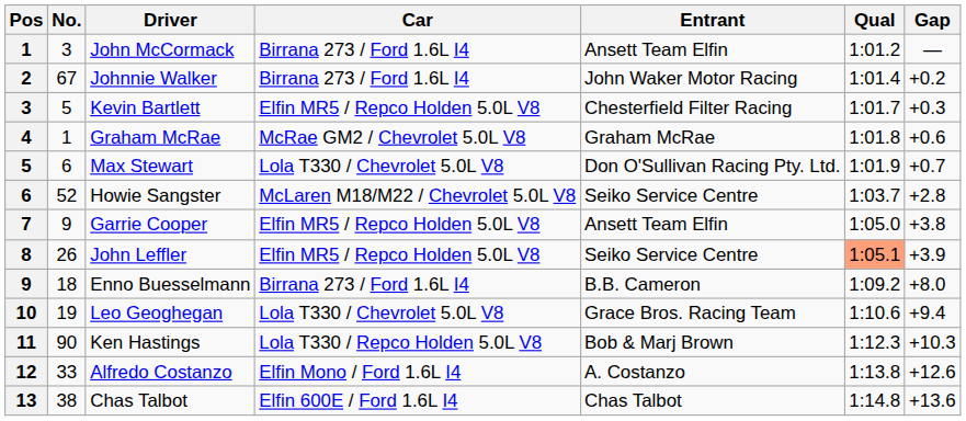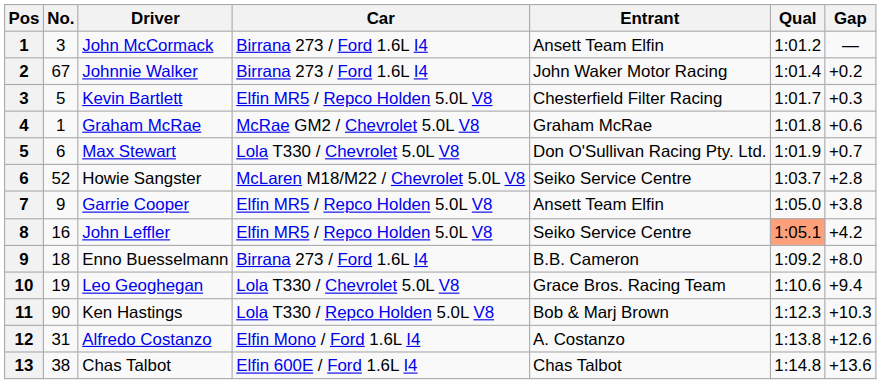 <table class="wikitable sortable" style="font-size: 95%;">
 <tr>
 <th>Pos</th>
 <th>No.</th>
 <th>Driver</th>
 <th>Car</th>
 <th>Entrant</th>
 <th>Qual</th>
 <th>Gap</th>
 </tr>
 <tr>
 <th>1</th>
 <td align="center">3</td>
 <td> <a href='#'>John McCormack</a></td>
 <td><a href='#'>Birrana</a> 273 / <a href='#'>Ford</a> 1.6L <a href='#'>I4</a></td>
 <td>Ansett Team Elfin</td>
 <td>1:01.2</td>
 <td align="center">—</td>
 </tr>
 <tr>
 <th>2</th>
 <td align="center">67</td>
 <td> <a href='#'>Johnnie Walker</a></td>
 <td><a href='#'>Birrana</a> 273 / <a href='#'>Ford</a> 1.6L <a href='#'>I4</a></td>
 <td>John Waker Motor Racing</td>
 <td>1:01.4</td>
 <td>+0.2</td>
 </tr>
 <tr>
 <th>3</th>
 <td align="center">5</td>
 <td> <a href='#'>Kevin Bartlett</a></td>
 <td><a href='#'>Elfin MR5</a> / <a href='#'>Repco Holden</a> 5.0L <a href='#'>V8</a></td>
 <td>Chesterfield Filter Racing</td>
 <td>1:01.7</td>
 <td>+0.3</td>
 </tr>
 <tr>
 <th>4</th>
 <td align="center">1</td>
 <td> <a href='#'>Graham McRae</a></td>
 <td><a href='#'>McRae</a> GM2 / <a href='#'>Chevrolet</a> 5.0L <a href='#'>V8</a></td>
 <td>Graham McRae</td>
 <td>1:01.8</td>
 <td>+0.6</td>
 </tr>
 <tr>
 <th>5</th>
 <td align="center">6</td>
 <td> <a href='#'>Max Stewart</a></td>
 <td><a href='#'>Lola</a> T330 / <a href='#'>Chevrolet</a> 5.0L <a href='#'>V8</a></td>
 <td>Don O'Sullivan Racing Pty. Ltd.</td>
 <td>1:01.9</td>
 <td>+0.7</td>
 </tr>
 <tr>
 <th>6</th>
 <td align="center">52</td>
 <td> Howie Sangster</td>
 <td><a href='#'>McLaren</a> M18/M22 / <a href='#'>Chevrolet</a> 5.0L <a href='#'>V8</a></td>
 <td>Seiko Service Centre</td>
 <td>1:03.7</td>
 <td>+2.8</td>
 </tr>
 <tr>
 <th>7</th>
 <td align="center">9</td>
 <td> <a href='#'>Garrie Cooper</a></td>
 <td><a href='#'>Elfin MR5</a> / <a href='#'>Repco Holden</a> 5.0L <a href='#'>V8</a></td>
 <td>Ansett Team Elfin</td>
 <td>1:05.0</td>
 <td>+3.8</td>
 </tr>
 <tr>
 <th>8</th>
-<td align="center">26</td>
+<td align="center">16</td>
 <td> <a href='#'>John Leffler</a></td>
 <td><a href='#'>Elfin MR5</a> / <a href='#'>Repco Holden</a> 5.0L <a href='#'>V8</a></td>
 <td>Seiko Service Centre</td>
 <td style="background: lightsalmon;">1:05.1</td>
-<td>+3.9</td>
+<td>+4.2</td>
 </tr>
 <tr>
 <th>9</th>
 <td align="center">18</td>
 <td> Enno Buesselmann</td>
 <td><a href='#'>Birrana</a> 273 / <a href='#'>Ford</a> 1.6L <a href='#'>I4</a></td>
 <td>B.B. Cameron</td>
 <td>1:09.2</td>
 <td>+8.0</td>
 </tr>
 <tr>
 <th>10</th>
 <td align="center">19</td>
 <td> <a href='#'>Leo Geoghegan</a></td>
 <td><a href='#'>Lola</a> T330 / <a href='#'>Chevrolet</a> 5.0L <a href='#'>V8</a></td>
 <td>Grace Bros. Racing Team</td>
 <td>1:10.6</td>
 <td>+9.4</td>
 </tr>
 <tr>
 <th>11</th>
 <td align="center">90</td>
 <td> Ken Hastings</td>
 <td><a href='#'>Lola</a> T330 / <a href='#'>Repco Holden</a> 5.0L <a href='#'>V8</a></td>
 <td>Bob & Marj Brown</td>
 <td>1:12.3</td>
 <td>+10.3</td>
 </tr>
 <tr>
 <th>12</th>
-<td align="center">33</td>
+<td align="center">31</td>
 <td> <a href='#'>Alfredo Costanzo</a></td>
 <td><a href='#'>Elfin Mono</a> / <a href='#'>Ford</a> 1.6L <a href='#'>I4</a></td>
 <td>A. Costanzo</td>
 <td>1:13.8</td>
 <td>+12.6</td>
 </tr>
 <tr>
 <th>13</th>
 <td align="center">38</td>
 <td> Chas Talbot</td>
 <td><a href='#'>Elfin 600E</a> / <a href='#'>Ford</a> 1.6L <a href='#'>I4</a></td>
 <td>Chas Talbot</td>
 <td>1:14.8</td>
 <td>+13.6</td>
 </tr>
 </table>
